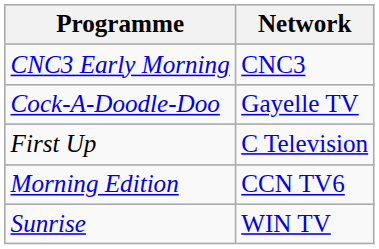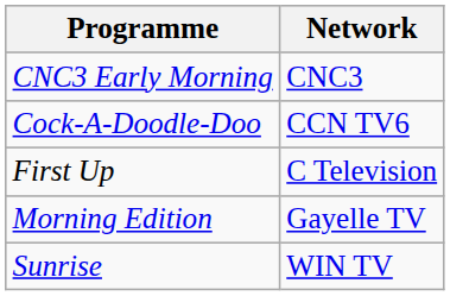 <table class="wikitable">
 <tr>
 <th>Programme</th>
 <th>Network</th>
 </tr>
 <tr>
 <td><em><a href='#'>CNC3 Early Morning</a></em></td>
 <td><a href='#'>CNC3</a></td>
 </tr>
 <tr>
 <td><em><a href='#'>Cock-A-Doodle-Doo</a></em></td>
-<td><a href='#'>Gayelle TV</a></td>
+<td><a href='#'>CCN TV6</a></td>
 </tr>
 <tr>
 <td><em>First Up</em></td>
 <td><a href='#'>C Television</a></td>
 </tr>
 <tr>
 <td><em><a href='#'>Morning Edition</a></em></td>
-<td><a href='#'>CCN TV6</a></td>
+<td><a href='#'>Gayelle TV</a></td>
 </tr>
 <tr>
 <td><em><a href='#'>Sunrise</a></em></td>
 <td><a href='#'>WIN TV</a></td>
 </tr>
 </table>
